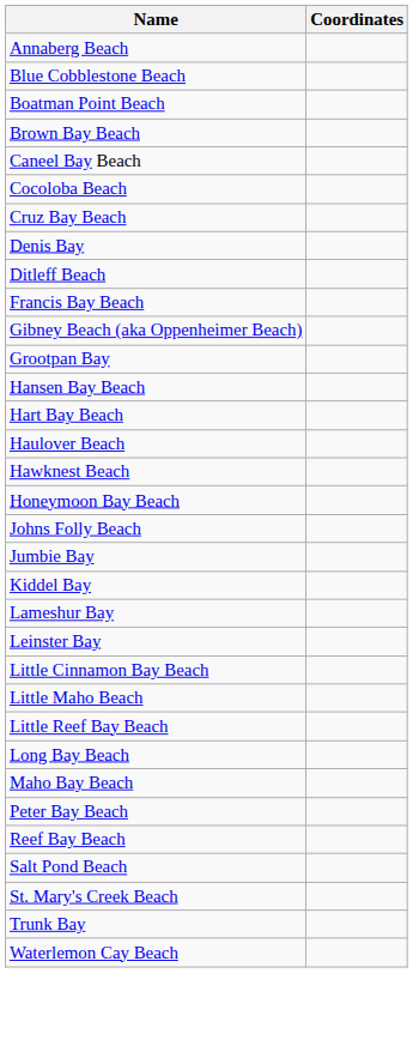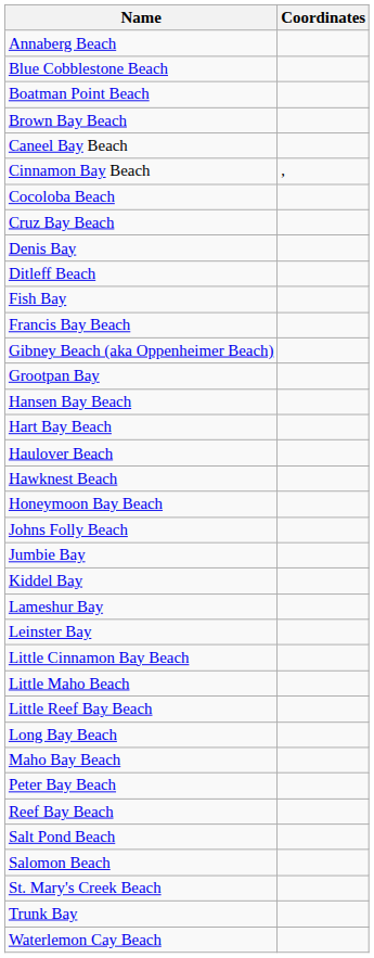 <table class="wikitable sortable">
 <tr>
 <th>Name</th>
 <th>Coordinates</th>
 </tr>
 <tr>
 <td><a href='#'>Annaberg Beach</a></td>
 <td></td>
 </tr>
 <tr>
 <td><a href='#'>Blue Cobblestone Beach</a></td>
 <td></td>
 </tr>
 <tr>
 <td><a href='#'>Boatman Point Beach</a></td>
 <td></td>
 </tr>
 <tr>
 <td><a href='#'>Brown Bay Beach</a></td>
 <td></td>
 </tr>
 <tr>
 <td><a href='#'>Caneel Bay</a> Beach</td>
 <td></td>
 </tr>
 <tr>
+<td><a href='#'>Cinnamon Bay</a> Beach</td>
+<td>,</td>
+</tr>
+<tr>
 <td><a href='#'>Cocoloba Beach</a></td>
 <td></td>
 </tr>
 <tr>
 <td><a href='#'>Cruz Bay Beach</a></td>
 <td></td>
 </tr>
 <tr>
 <td><a href='#'>Denis Bay</a></td>
 <td></td>
 </tr>
 <tr>
 <td><a href='#'>Ditleff Beach</a></td>
+<td></td>
+</tr>
+<tr>
+<td><a href='#'>Fish Bay</a></td>
 <td></td>
 </tr>
 <tr>
 <td><a href='#'>Francis Bay Beach</a></td>
 <td></td>
 </tr>
 <tr>
 <td><a href='#'>Gibney Beach (aka Oppenheimer Beach)</a></td>
 <td></td>
 </tr>
 <tr>
 <td><a href='#'>Grootpan Bay</a></td>
 <td></td>
 </tr>
 <tr>
 <td><a href='#'>Hansen Bay Beach</a></td>
 <td></td>
 </tr>
 <tr>
 <td><a href='#'>Hart Bay Beach</a></td>
 <td></td>
 </tr>
 <tr>
 <td><a href='#'>Haulover Beach</a></td>
 <td></td>
 </tr>
 <tr>
 <td><a href='#'>Hawknest Beach</a></td>
 <td></td>
 </tr>
 <tr>
 <td><a href='#'>Honeymoon Bay Beach</a></td>
 <td></td>
 </tr>
 <tr>
 <td><a href='#'>Johns Folly Beach</a></td>
 <td></td>
 </tr>
 <tr>
 <td><a href='#'>Jumbie Bay</a></td>
 <td></td>
 </tr>
 <tr>
 <td><a href='#'>Kiddel Bay</a></td>
 <td></td>
 </tr>
 <tr>
 <td><a href='#'>Lameshur Bay</a></td>
 <td></td>
 </tr>
 <tr>
 <td><a href='#'>Leinster Bay</a></td>
 <td></td>
 </tr>
 <tr>
 <td><a href='#'>Little Cinnamon Bay Beach</a></td>
 <td></td>
 </tr>
 <tr>
 <td><a href='#'>Little Maho Beach</a></td>
 <td></td>
 </tr>
 <tr>
 <td><a href='#'>Little Reef Bay Beach</a></td>
 <td></td>
 </tr>
 <tr>
 <td><a href='#'>Long Bay Beach</a></td>
 <td></td>
 </tr>
 <tr>
 <td><a href='#'>Maho Bay Beach</a></td>
 </tr>
 <tr>
 <td><a href='#'>Peter Bay Beach</a></td>
 <td></td>
 </tr>
 <tr>
 <td><a href='#'>Reef Bay Beach</a></td>
 <td></td>
 </tr>
 <tr>
 <td><a href='#'>Salt Pond Beach</a></td>
 <td></td>
 </tr>
 <tr>
+<td><a href='#'>Salomon Beach</a></td>
+<td></td>
+</tr>
+<tr>
 <td><a href='#'>St. Mary's Creek Beach</a></td>
 <td></td>
 </tr>
 <tr>
 <td><a href='#'>Trunk Bay</a></td>
 <td></td>
 </tr>
 <tr>
 <td><a href='#'>Waterlemon Cay Beach</a></td>
 <td></td>
 </tr>
 </table>
